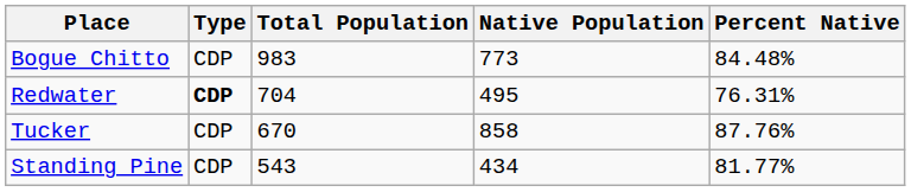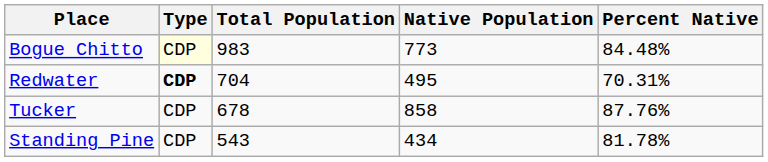 <table class="wikitable sortable">
 <tr>
 <th>Place</th>
 <th>Type</th>
 <th>Total Population</th>
 <th>Native Population</th>
 <th>Percent Native</th>
 </tr>
 <tr>
 <td><a href='#'>Bogue Chitto</a></td>
-<td>CDP</td>
+<td style="background: lightyellow;">CDP</td>
 <td>983</td>
 <td>773</td>
 <td>84.48%</td>
 </tr>
 <tr>
 <td><a href='#'>Redwater</a></td>
 <td><strong>CDP</strong></td>
 <td>704</td>
 <td>495</td>
-<td>76.31%</td>
+<td>70.31%</td>
 </tr>
 <tr>
 <td><a href='#'>Tucker</a></td>
 <td>CDP</td>
-<td>670</td>
+<td>678</td>
 <td>858</td>
 <td>87.76%</td>
 </tr>
 <tr>
 <td><a href='#'>Standing Pine</a></td>
 <td>CDP</td>
 <td>543</td>
 <td>434</td>
-<td>81.77%</td>
+<td>81.78%</td>
 </tr>
 </table>
